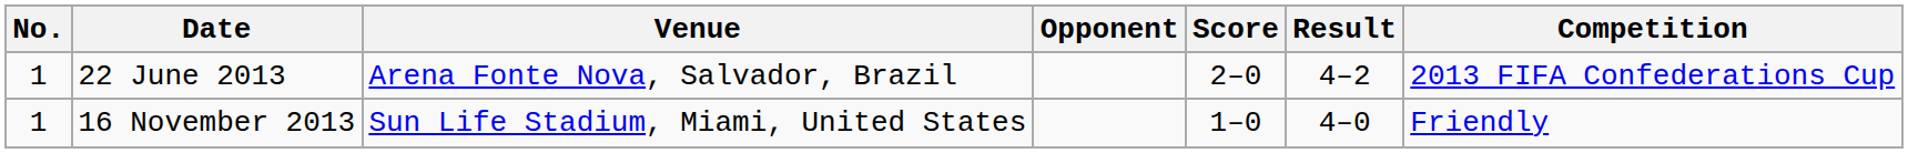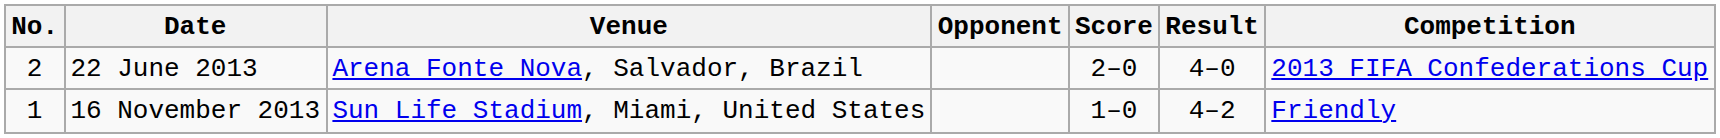 <table class="wikitable sortable">
 <tr>
 <th scope="col">No.</th>
 <th scope="col">Date</th>
 <th scope="col">Venue</th>
 <th scope="col">Opponent</th>
 <th scope="col">Score</th>
 <th scope="col">Result</th>
 <th scope="col">Competition</th>
 </tr>
 <tr>
-<td align="center">1</td>
+<td align="center">2</td>
 <td>22 June 2013</td>
 <td><a href='#'>Arena Fonte Nova</a>, Salvador, Brazil</td>
 <td></td>
 <td align="center">2–0</td>
-<td align="center">4–2</td>
+<td align="center">4–0</td>
 <td><a href='#'>2013 FIFA Confederations Cup</a></td>
 </tr>
 <tr>
 <td align="center">1</td>
 <td>16 November 2013</td>
 <td><a href='#'>Sun Life Stadium</a>, Miami, United States</td>
 <td></td>
 <td align="center">1–0</td>
-<td align="center">4–0</td>
+<td align="center">4–2</td>
 <td><a href='#'>Friendly</a></td>
 </tr>
 </table>
